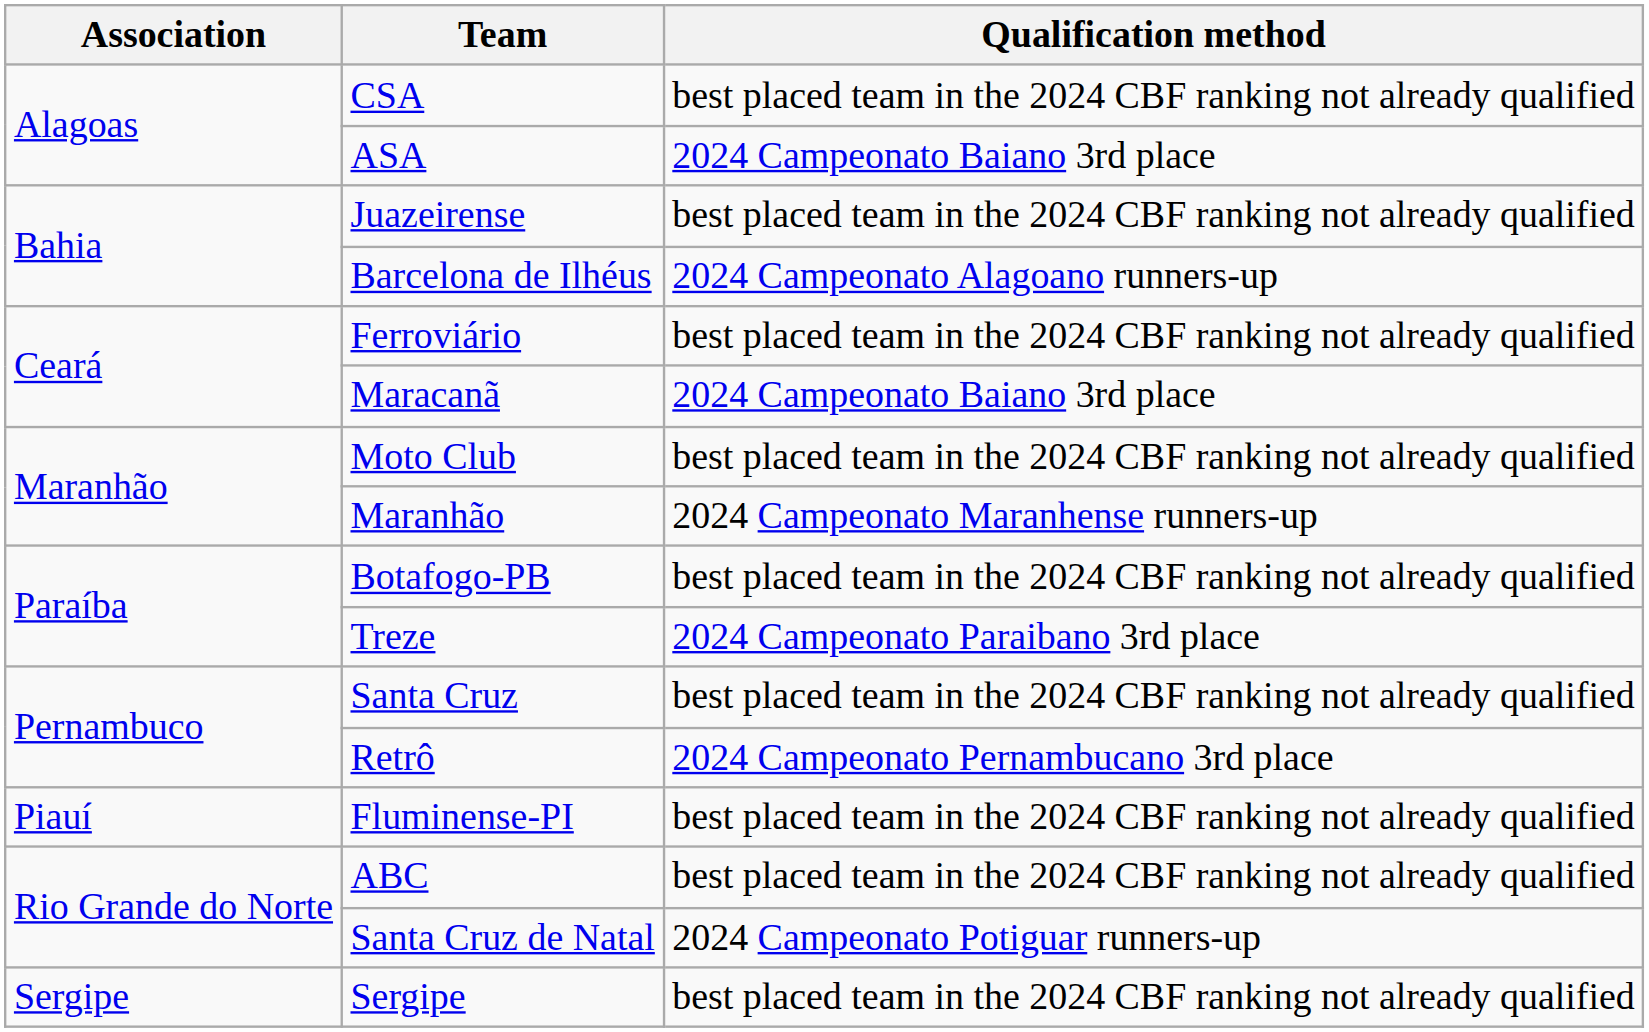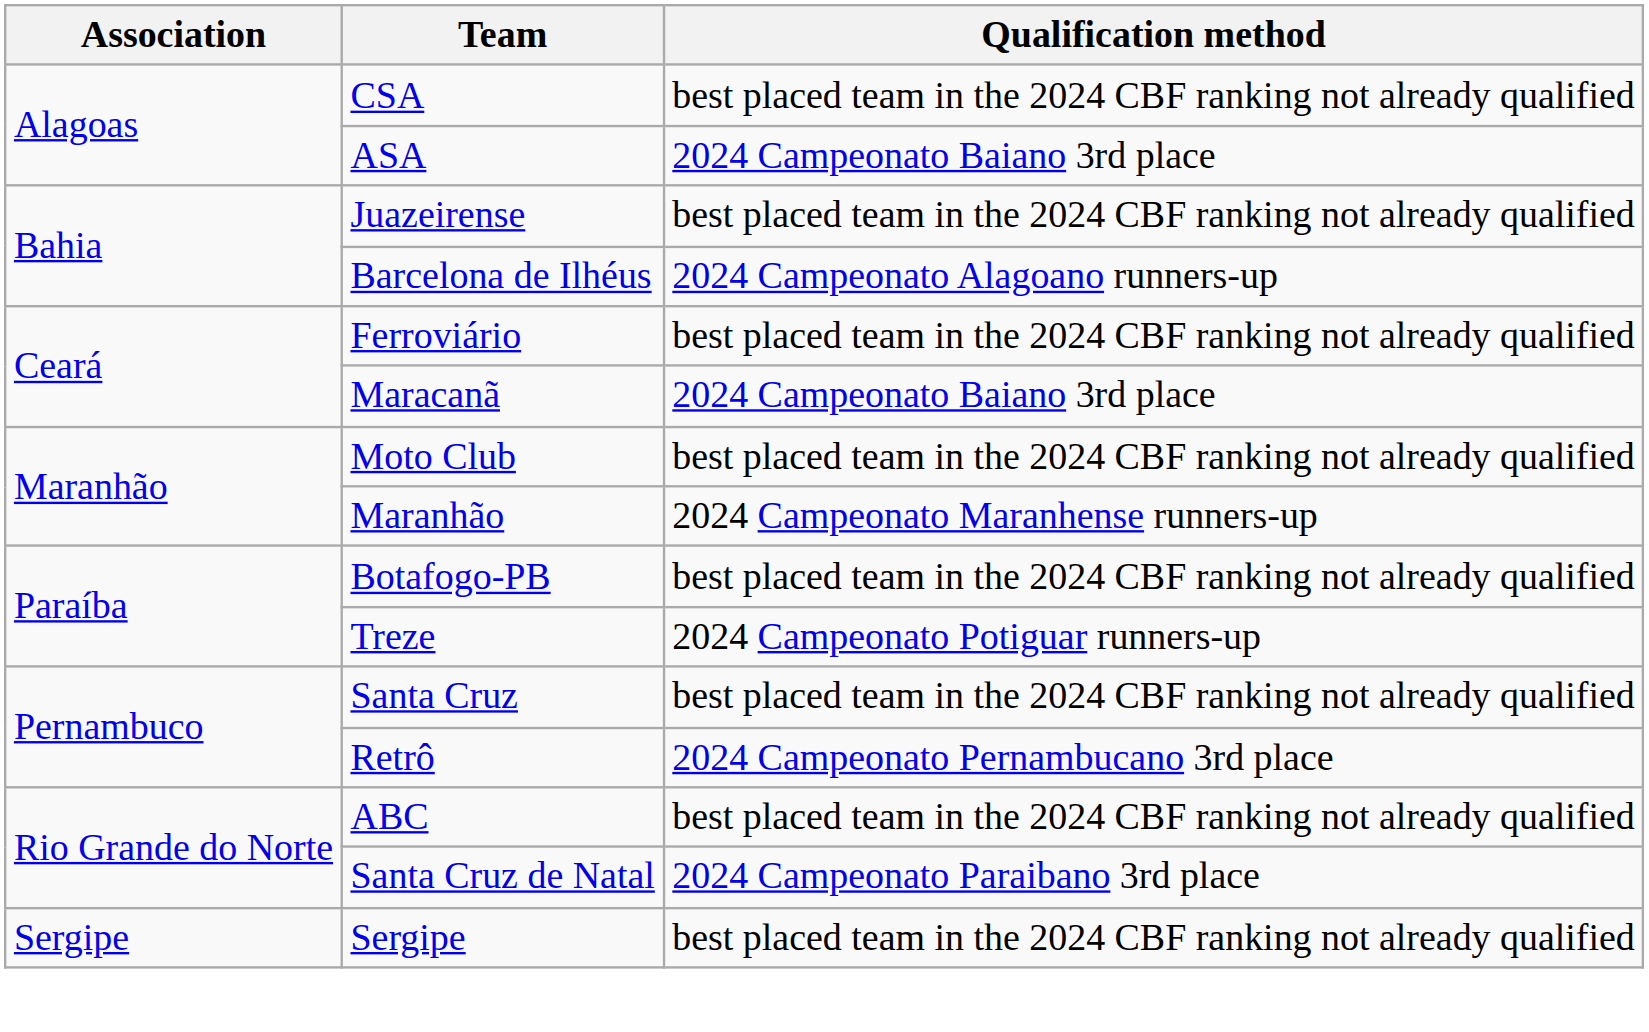 <table class="wikitable">
 <tr>
 <th>Association</th>
 <th>Team</th>
 <th>Qualification method</th>
 </tr>
 <tr>
 <td rowspan=2> <a href='#'>Alagoas</a><br></td>
 <td><a href='#'>CSA</a></td>
 <td>best placed team in the 2024 CBF ranking not already qualified</td>
 </tr>
 <tr>
 <td><a href='#'>ASA</a></td>
 <td><a href='#'>2024 Campeonato Baiano</a> 3rd place</td>
 </tr>
 <tr>
 <td rowspan=2> <a href='#'>Bahia</a><br></td>
 <td><a href='#'>Juazeirense</a></td>
 <td>best placed team in the 2024 CBF ranking not already qualified</td>
 </tr>
 <tr>
 <td><a href='#'>Barcelona de Ilhéus</a></td>
 <td><a href='#'>2024 Campeonato Alagoano</a> runners-up</td>
 </tr>
 <tr>
 <td rowspan=2> <a href='#'>Ceará</a><br></td>
 <td><a href='#'>Ferroviário</a></td>
 <td>best placed team in the 2024 CBF ranking not already qualified</td>
 </tr>
 <tr>
 <td><a href='#'>Maracanã</a></td>
 <td><a href='#'>2024 Campeonato Baiano</a> 3rd place</td>
 </tr>
 <tr>
 <td rowspan=2> <a href='#'>Maranhão</a><br></td>
 <td><a href='#'>Moto Club</a></td>
 <td>best placed team in the 2024 CBF ranking not already qualified</td>
 </tr>
 <tr>
 <td><a href='#'>Maranhão</a></td>
 <td>2024 <a href='#'>Campeonato Maranhense</a> runners-up</td>
 </tr>
 <tr>
 <td rowspan=2> <a href='#'>Paraíba</a><br></td>
 <td><a href='#'>Botafogo-PB</a></td>
 <td>best placed team in the 2024 CBF ranking not already qualified</td>
 </tr>
 <tr>
 <td><a href='#'>Treze</a></td>
-<td><a href='#'>2024 Campeonato Paraibano</a> 3rd place</td>
+<td>2024 <a href='#'>Campeonato Potiguar</a> runners-up</td>
 </tr>
 <tr>
 <td rowspan=2> <a href='#'>Pernambuco</a><br></td>
 <td><a href='#'>Santa Cruz</a></td>
 <td>best placed team in the 2024 CBF ranking not already qualified</td>
 </tr>
 <tr>
 <td><a href='#'>Retrô</a></td>
 <td><a href='#'>2024 Campeonato Pernambucano</a> 3rd place</td>
 </tr>
 <tr>
-<td> <a href='#'>Piauí</a><br></td>
-<td><a href='#'>Fluminense-PI</a></td>
-<td>best placed team in the 2024 CBF ranking not already qualified</td>
-</tr>
-<tr>
 <td rowspan=2> <a href='#'>Rio Grande do Norte</a><br></td>
 <td><a href='#'>ABC</a></td>
 <td>best placed team in the 2024 CBF ranking not already qualified</td>
 </tr>
 <tr>
 <td><a href='#'>Santa Cruz de Natal</a></td>
-<td>2024 <a href='#'>Campeonato Potiguar</a> runners-up</td>
+<td><a href='#'>2024 Campeonato Paraibano</a> 3rd place</td>
 </tr>
 <tr>
 <td> <a href='#'>Sergipe</a><br></td>
 <td><a href='#'>Sergipe</a></td>
 <td>best placed team in the 2024 CBF ranking not already qualified</td>
 </tr>
 </table>
